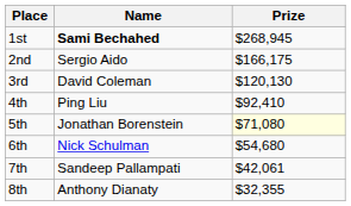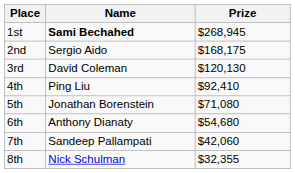 <table class="wikitable">
 <tr>
 <th width="50">Place</th>
 <th width="200">Name</th>
 <th width="125">Prize</th>
 </tr>
 <tr>
 <td>1st</td>
 <td> <strong>Sami Bechahed</strong></td>
 <td>$268,945</td>
 </tr>
 <tr>
 <td>2nd</td>
 <td> Sergio Aido</td>
-<td>$166,175</td>
+<td>$168,175</td>
 </tr>
 <tr>
 <td>3rd</td>
 <td> David Coleman</td>
 <td>$120,130</td>
 </tr>
 <tr>
 <td>4th</td>
 <td> Ping Liu</td>
 <td>$92,410</td>
 </tr>
 <tr>
 <td>5th</td>
 <td> Jonathan Borenstein</td>
-<td style="background: lightyellow;">$71,080</td>
+<td>$71,080</td>
 </tr>
 <tr>
 <td>6th</td>
-<td> <a href='#'>Nick Schulman</a></td>
+<td> Anthony Dianaty</td>
 <td>$54,680</td>
 </tr>
 <tr>
 <td>7th</td>
 <td> Sandeep Pallampati</td>
-<td>$42,061</td>
+<td>$42,060</td>
 </tr>
 <tr>
 <td>8th</td>
-<td> Anthony Dianaty</td>
+<td> <a href='#'>Nick Schulman</a></td>
 <td>$32,355</td>
 </tr>
 </table>
